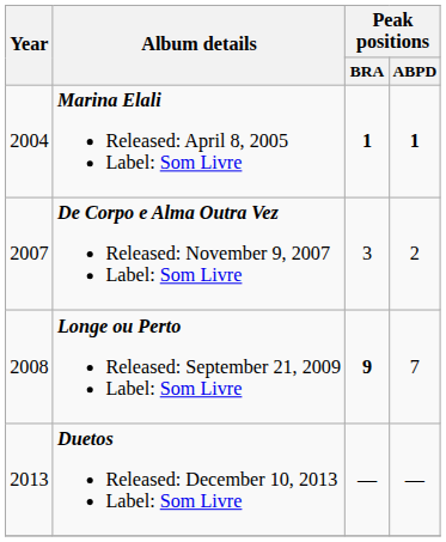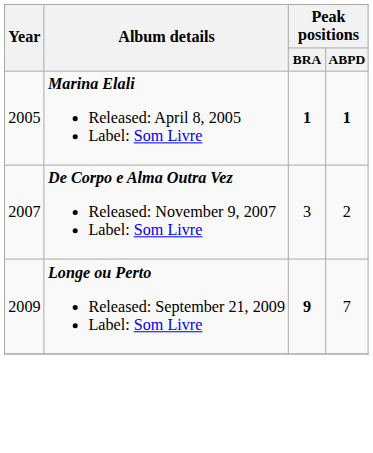 <table class="wikitable" style="text-align:center;">
 <tr>
 <th rowspan="2">Year</th>
 <th rowspan="2">Album details</th>
 <th colspan="2">Peak positions</th>
 </tr>
 <tr style="font-size:smaller;">
 <th width="30">BRA</th>
 <th width="30">ABPD</th>
 </tr>
 <tr>
-<td>2004</td>
+<td>2005</td>
 <td align="left"><strong><em>Marina Elali</em></strong><br><ul><li>Released: April 8, 2005</li><li>Label: <a href='#'>Som Livre</a></li></ul></td>
 <td><strong>1</strong></td>
 <td><strong>1</strong></td>
 </tr>
 <tr>
 <td>2007</td>
 <td align="left"><strong><em>De Corpo e Alma Outra Vez</em></strong><br><ul><li>Released: November 9, 2007</li><li>Label: <a href='#'>Som Livre</a></li></ul></td>
 <td>3</td>
 <td>2</td>
 </tr>
 <tr>
-<td>2008</td>
+<td>2009</td>
 <td align="left"><strong><em>Longe ou Perto</em></strong><br><ul><li>Released: September 21, 2009</li><li>Label: <a href='#'>Som Livre</a></li></ul></td>
 <td><strong>9</strong></td>
 <td>7</td>
 </tr>
 <tr>
-<td>2013</td>
-<td align="left"><strong><em>Duetos</em></strong><br><ul><li>Released: December 10, 2013</li><li>Label: <a href='#'>Som Livre</a></li></ul></td>
-<td>—</td>
-<td>—</td>
-</tr>
-<tr>
 </tr>
 </table>
